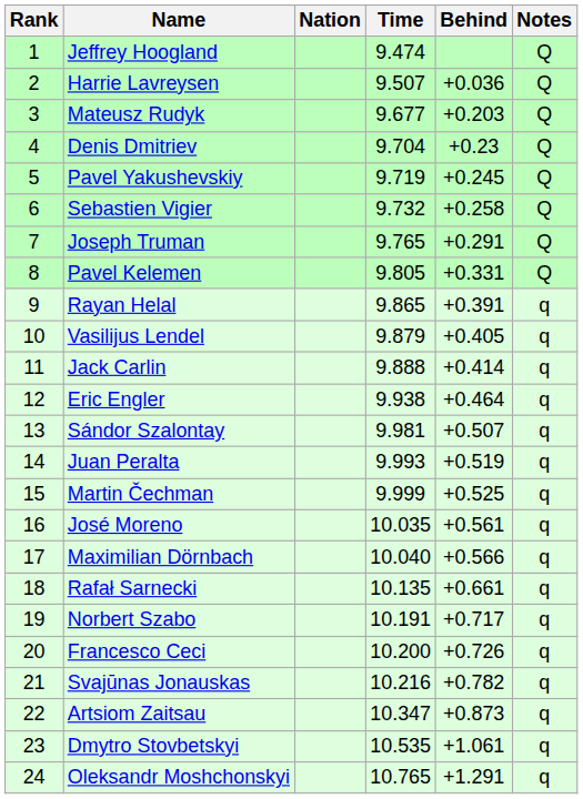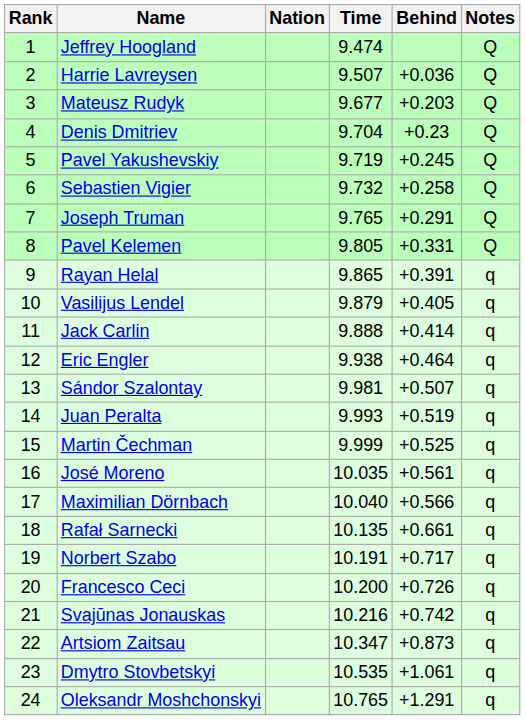 <table class="wikitable sortable" style="text-align:center">
 <tr>
 <th>Rank</th>
 <th>Name</th>
 <th>Nation</th>
 <th>Time</th>
 <th>Behind</th>
 <th>Notes</th>
 </tr>
 <tr bgcolor=bbffbb>
 <td>1</td>
 <td align=left><a href='#'>Jeffrey Hoogland</a></td>
 <td align=left></td>
 <td>9.474</td>
 <td></td>
 <td>Q</td>
 </tr>
 <tr bgcolor=bbffbb>
 <td>2</td>
 <td align=left><a href='#'>Harrie Lavreysen</a></td>
 <td align=left></td>
 <td>9.507</td>
 <td>+0.036</td>
 <td>Q</td>
 </tr>
 <tr bgcolor=bbffbb>
 <td>3</td>
 <td align=left><a href='#'>Mateusz Rudyk</a></td>
 <td align=left></td>
 <td>9.677</td>
 <td>+0.203</td>
 <td>Q</td>
 </tr>
 <tr bgcolor=bbffbb>
 <td>4</td>
 <td align=left><a href='#'>Denis Dmitriev</a></td>
 <td align=left></td>
 <td>9.704</td>
 <td>+0.23</td>
 <td>Q</td>
 </tr>
 <tr bgcolor=bbffbb>
 <td>5</td>
 <td align=left><a href='#'>Pavel Yakushevskiy</a></td>
 <td align=left></td>
 <td>9.719</td>
 <td>+0.245</td>
 <td>Q</td>
 </tr>
 <tr bgcolor=bbffbb>
 <td>6</td>
 <td align=left><a href='#'>Sebastien Vigier</a></td>
 <td align=left></td>
 <td>9.732</td>
 <td>+0.258</td>
 <td>Q</td>
 </tr>
 <tr bgcolor=bbffbb>
 <td>7</td>
 <td align=left><a href='#'>Joseph Truman</a></td>
 <td align=left></td>
 <td>9.765</td>
 <td>+0.291</td>
 <td>Q</td>
 </tr>
 <tr bgcolor=bbffbb>
 <td>8</td>
 <td align=left><a href='#'>Pavel Kelemen</a></td>
 <td align=left></td>
 <td>9.805</td>
 <td>+0.331</td>
 <td>Q</td>
 </tr>
 <tr bgcolor=ddffdd>
 <td>9</td>
 <td align=left><a href='#'>Rayan Helal</a></td>
 <td align=left></td>
 <td>9.865</td>
 <td>+0.391</td>
 <td>q</td>
 </tr>
 <tr bgcolor=ddffdd>
 <td>10</td>
 <td align=left><a href='#'>Vasilijus Lendel</a></td>
 <td align=left></td>
 <td>9.879</td>
 <td>+0.405</td>
 <td>q</td>
 </tr>
 <tr bgcolor=ddffdd>
 <td>11</td>
 <td align=left><a href='#'>Jack Carlin</a></td>
 <td align=left></td>
 <td>9.888</td>
 <td>+0.414</td>
 <td>q</td>
 </tr>
 <tr bgcolor=ddffdd>
 <td>12</td>
 <td align=left><a href='#'>Eric Engler</a></td>
 <td align=left></td>
 <td>9.938</td>
 <td>+0.464</td>
 <td>q</td>
 </tr>
 <tr bgcolor=ddffdd>
 <td>13</td>
 <td align=left><a href='#'>Sándor Szalontay</a></td>
 <td align=left></td>
 <td>9.981</td>
 <td>+0.507</td>
 <td>q</td>
 </tr>
 <tr bgcolor=ddffdd>
 <td>14</td>
 <td align=left><a href='#'>Juan Peralta</a></td>
 <td align=left></td>
 <td>9.993</td>
 <td>+0.519</td>
 <td>q</td>
 </tr>
 <tr bgcolor=ddffdd>
 <td>15</td>
 <td align=left><a href='#'>Martin Čechman</a></td>
 <td align=left></td>
 <td>9.999</td>
 <td>+0.525</td>
 <td>q</td>
 </tr>
 <tr bgcolor=ddffdd>
 <td>16</td>
 <td align=left><a href='#'>José Moreno</a></td>
 <td align=left></td>
 <td>10.035</td>
 <td>+0.561</td>
 <td>q</td>
 </tr>
 <tr bgcolor=ddffdd>
 <td>17</td>
 <td align=left><a href='#'>Maximilian Dörnbach</a></td>
 <td align=left></td>
 <td>10.040</td>
 <td>+0.566</td>
 <td>q</td>
 </tr>
 <tr bgcolor=ddffdd>
 <td>18</td>
 <td align=left><a href='#'>Rafał Sarnecki</a></td>
 <td align=left></td>
 <td>10.135</td>
 <td>+0.661</td>
 <td>q</td>
 </tr>
 <tr bgcolor=ddffdd>
 <td>19</td>
 <td align=left><a href='#'>Norbert Szabo</a></td>
 <td align=left></td>
 <td>10.191</td>
 <td>+0.717</td>
 <td>q</td>
 </tr>
 <tr bgcolor=ddffdd>
 <td>20</td>
 <td align=left><a href='#'>Francesco Ceci</a></td>
 <td align=left></td>
 <td>10.200</td>
 <td>+0.726</td>
 <td>q</td>
 </tr>
 <tr bgcolor=ddffdd>
 <td>21</td>
 <td align=left><a href='#'>Svajūnas Jonauskas</a></td>
 <td align=left></td>
 <td>10.216</td>
-<td>+0.782</td>
+<td>+0.742</td>
 <td>q</td>
 </tr>
 <tr bgcolor=ddffdd>
 <td>22</td>
 <td align=left><a href='#'>Artsiom Zaitsau</a></td>
 <td align=left></td>
 <td>10.347</td>
 <td>+0.873</td>
 <td>q</td>
 </tr>
 <tr bgcolor=ddffdd>
 <td>23</td>
 <td align=left><a href='#'>Dmytro Stovbetskyi</a></td>
 <td align=left></td>
 <td>10.535</td>
 <td>+1.061</td>
 <td>q</td>
 </tr>
 <tr bgcolor=ddffdd>
 <td>24</td>
 <td align=left><a href='#'>Oleksandr Moshchonskyi</a></td>
 <td align=left></td>
 <td>10.765</td>
 <td>+1.291</td>
 <td>q</td>
 </tr>
 </table>
